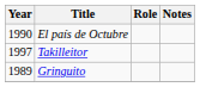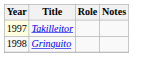 <table class="wikitable sortable">
 <tr>
 <th>Year</th>
 <th>Title</th>
 <th>Role</th>
 <th class="unsortable">Notes</th>
 </tr>
 <tr>
-<td>1990</td>
-<td><em>El país de Octubre</em></td>
-<td></td>
-<td></td>
-</tr>
-<tr>
-<td>1997</td>
+<td style="background: lightyellow;">1997</td>
 <td><em><a href='#'>Takilleitor</a></em></td>
 <td></td>
 <td></td>
 </tr>
 <tr>
-<td>1989</td>
+<td>1998</td>
 <td><em><a href='#'>Gringuito</a></em></td>
 <td></td>
 <td></td>
 </tr>
 <tr>
 </tr>
 </table>
